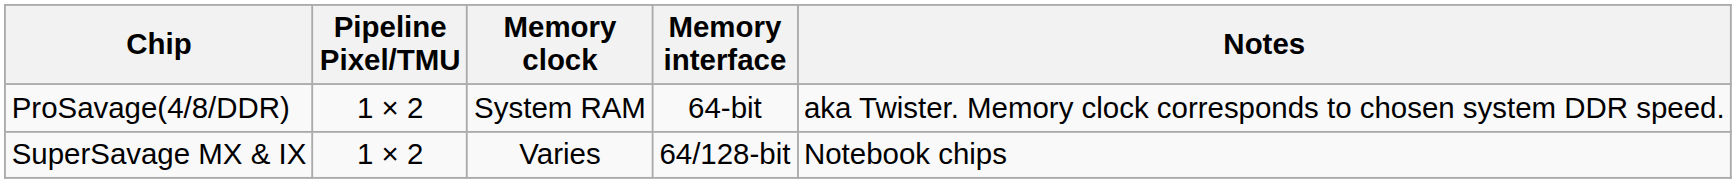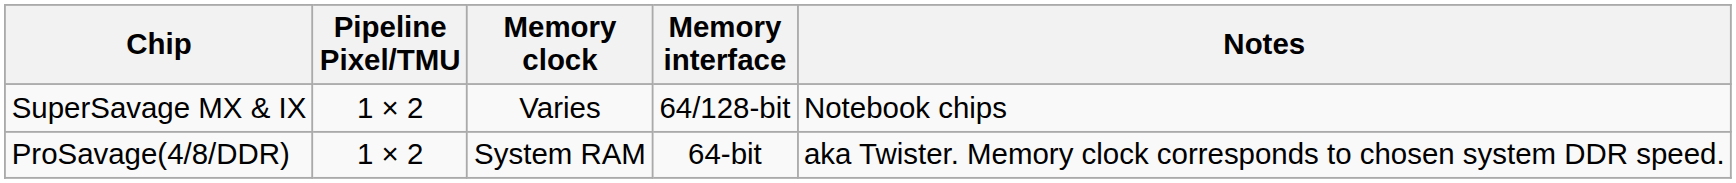 <table class="wikitable" style="text-align:center">
 <tr>
 <th>Chip</th>
 <th>Pipeline<br>Pixel/TMU</th>
 <th>Memory<br>clock</th>
 <th>Memory<br>interface</th>
 <th>Notes</th>
 </tr>
 <tr>
+<td align="left">SuperSavage MX & IX</td>
+<td>1 × 2</td>
+<td>Varies</td>
+<td>64/128-bit</td>
+<td align="left">Notebook chips</td>
+</tr>
+<tr>
 <td align="left">ProSavage(4/8/DDR)</td>
 <td>1 × 2</td>
 <td>System RAM</td>
 <td>64-bit</td>
 <td align="left">aka Twister. Memory clock corresponds to chosen system DDR speed.</td>
 </tr>
-<tr>
-<td align="left">SuperSavage MX & IX</td>
-<td>1 × 2</td>
-<td>Varies</td>
-<td>64/128-bit</td>
-<td align="left">Notebook chips</td>
-</tr>
 </table>
